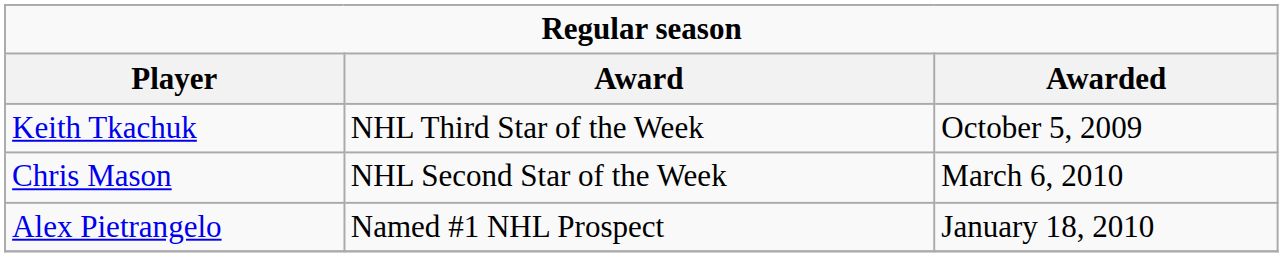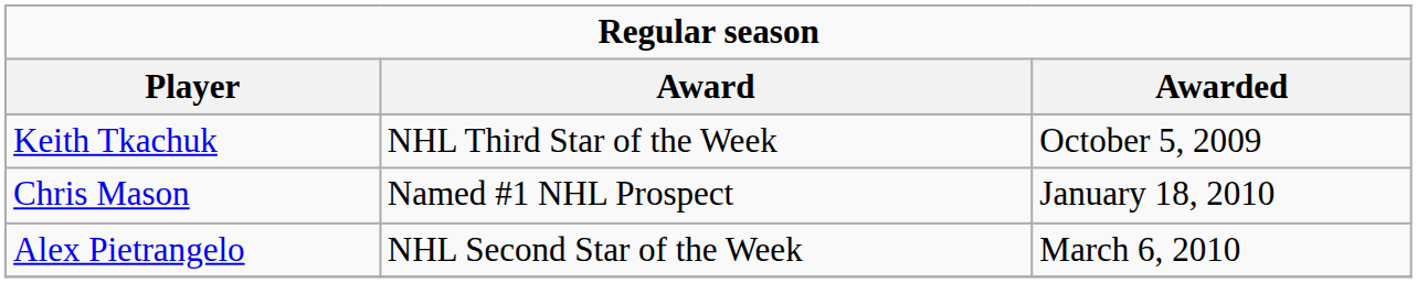 <table class="wikitable" width="52%">
 <tr>
 <td colspan="10" align="center"><strong>Regular season</strong></td>
 </tr>
 <tr>
 <th>Player</th>
 <th>Award</th>
 <th>Awarded</th>
 </tr>
 <tr>
 <td><a href='#'>Keith Tkachuk</a></td>
 <td>NHL Third Star of the Week</td>
 <td>October 5, 2009</td>
 </tr>
 <tr>
 <td><a href='#'>Chris Mason</a></td>
+<td>Named #1 NHL Prospect</td>
+<td>January 18, 2010</td>
+</tr>
+<tr>
+<td><a href='#'>Alex Pietrangelo</a></td>
 <td>NHL Second Star of the Week</td>
 <td>March 6, 2010</td>
 </tr>
 <tr>
-<td><a href='#'>Alex Pietrangelo</a></td>
-<td>Named #1 NHL Prospect</td>
-<td>January 18, 2010</td>
-</tr>
-<tr>
 </tr>
 </table>
